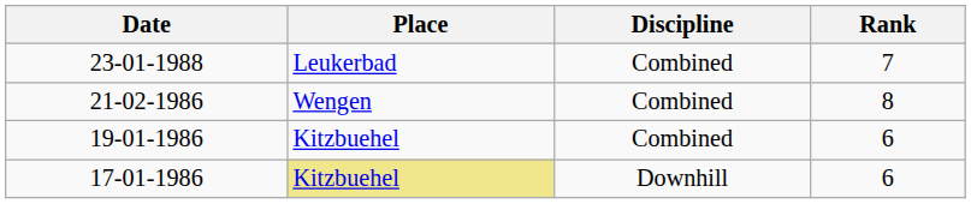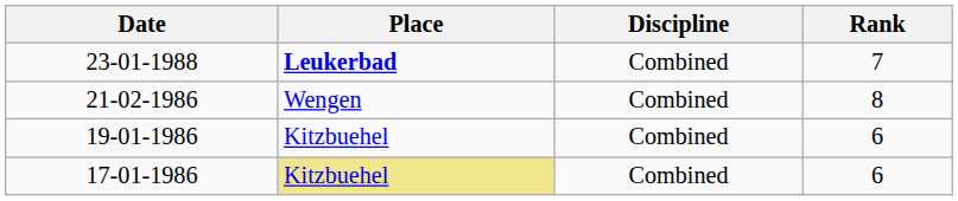 <table class="wikitable" width=40% style="font-size:100%; text-align:center;">
 <tr>
 <th>Date</th>
 <th>Place</th>
 <th>Discipline</th>
 <th>Rank</th>
 </tr>
 <tr>
 <td>23-01-1988</td>
-<td align=left> <a href='#'>Leukerbad</a></td>
+<td align=left><strong> <a href='#'>Leukerbad</a></strong></td>
 <td>Combined</td>
 <td>7</td>
 </tr>
 <tr>
 <td>21-02-1986</td>
 <td align=left> <a href='#'>Wengen</a></td>
 <td>Combined</td>
 <td>8</td>
 </tr>
 <tr>
 <td>19-01-1986</td>
 <td align=left> <a href='#'>Kitzbuehel</a></td>
 <td>Combined</td>
 <td>6</td>
 </tr>
 <tr>
 <td>17-01-1986</td>
 <td align=left style="background: khaki;"> <a href='#'>Kitzbuehel</a></td>
-<td>Downhill</td>
+<td>Combined</td>
 <td>6</td>
 </tr>
 </table>
